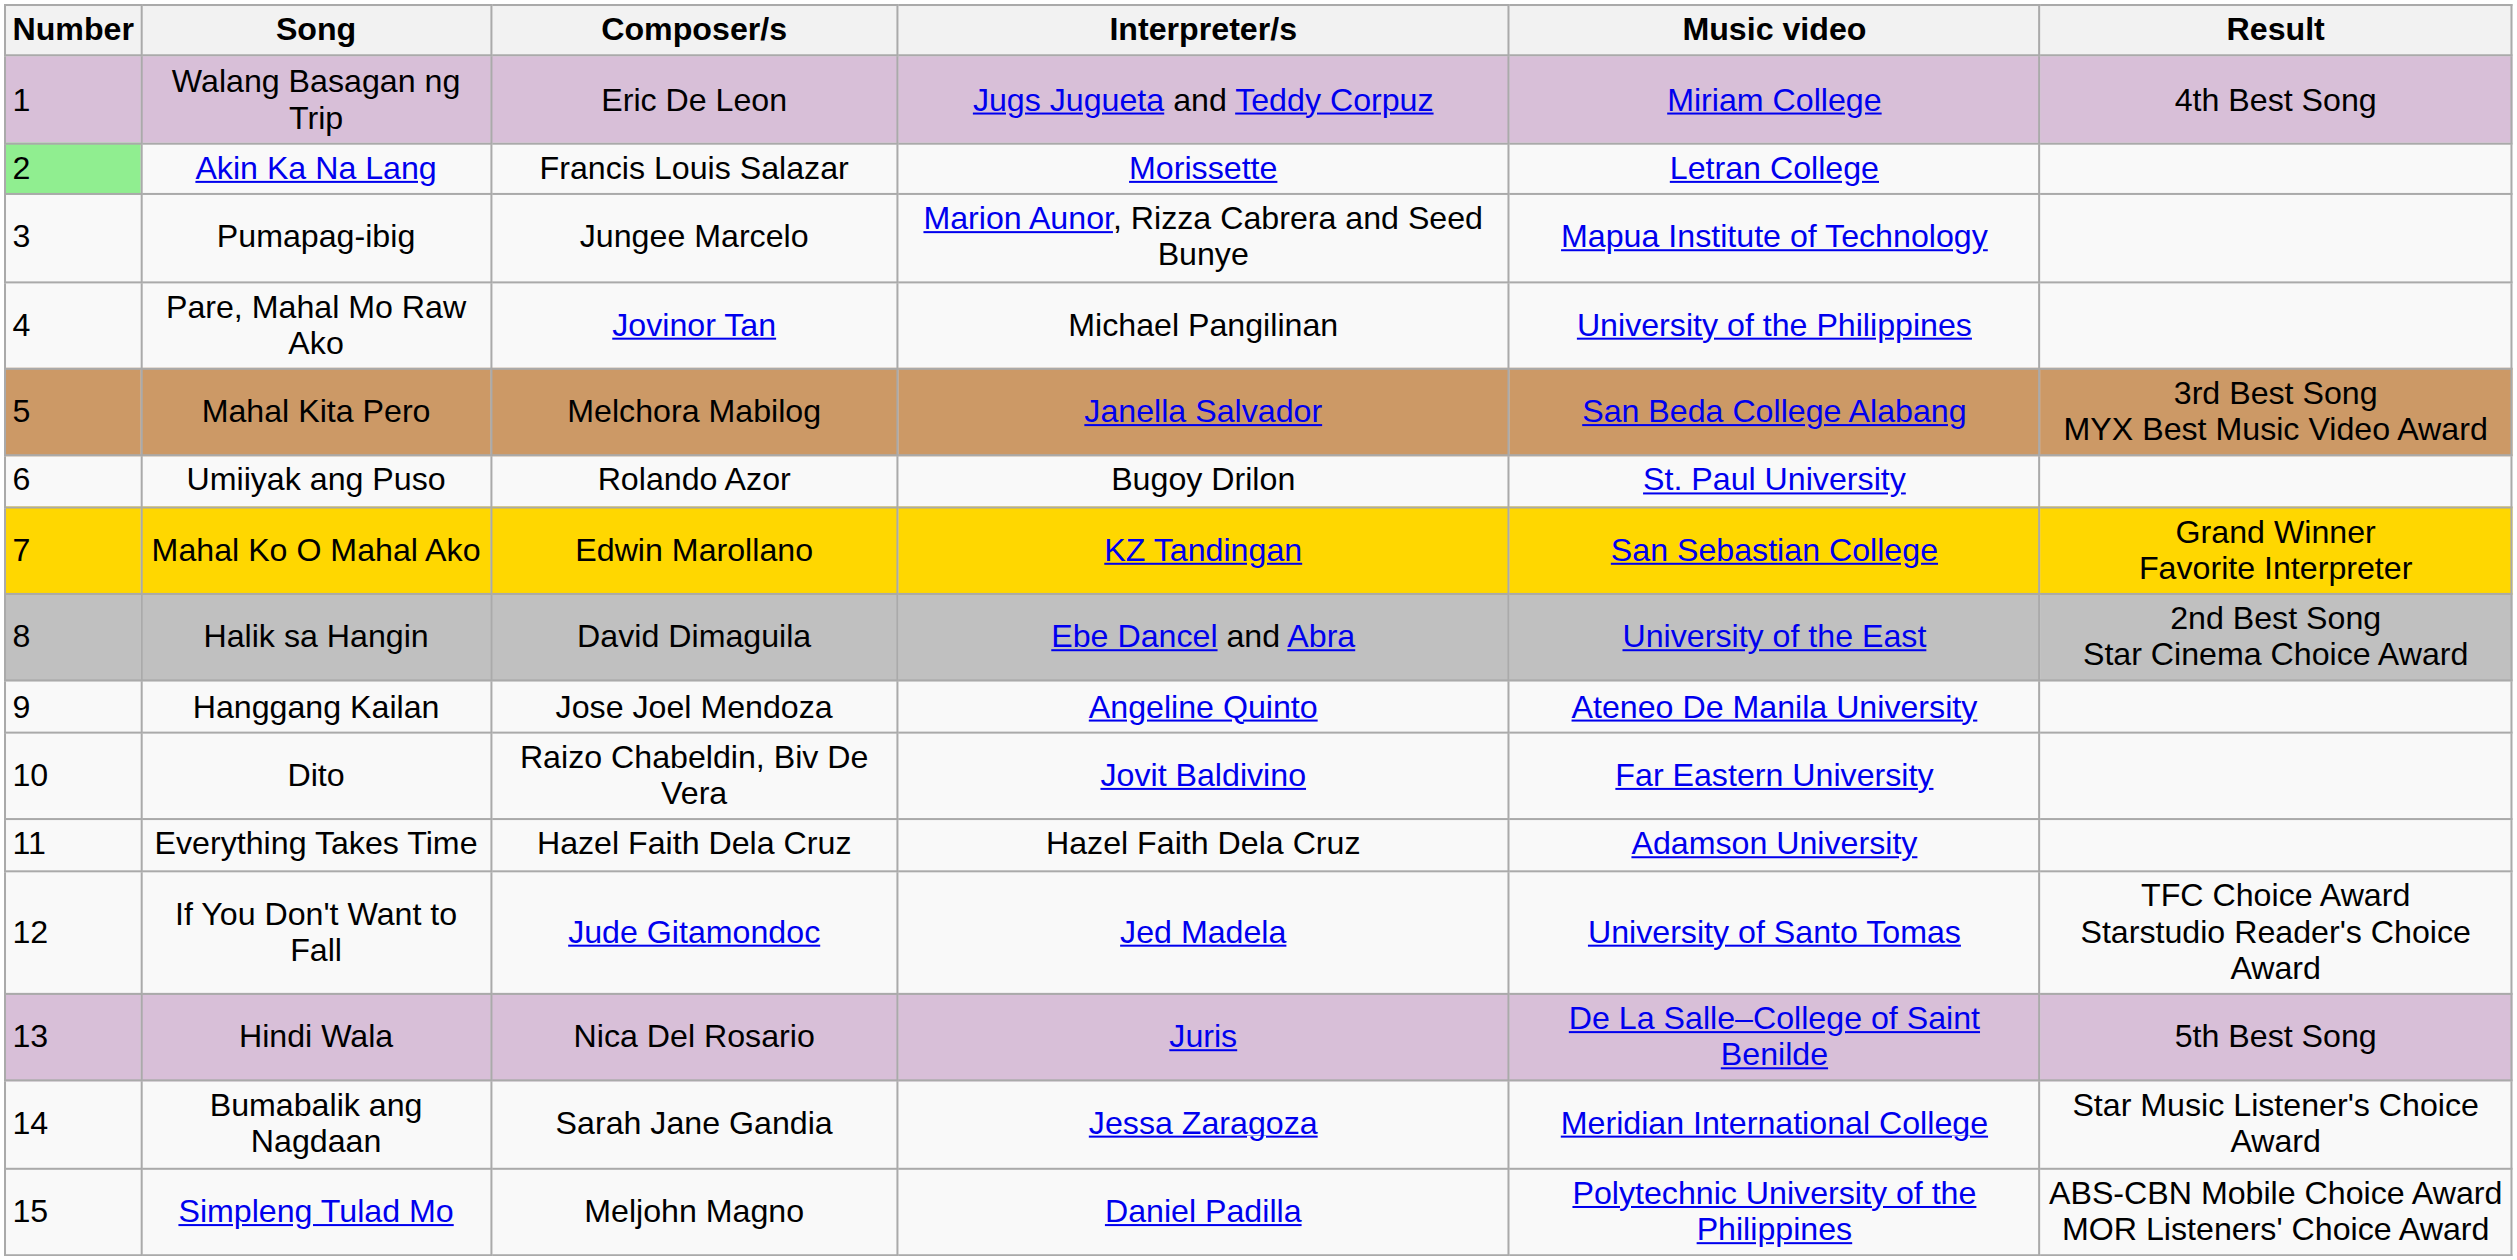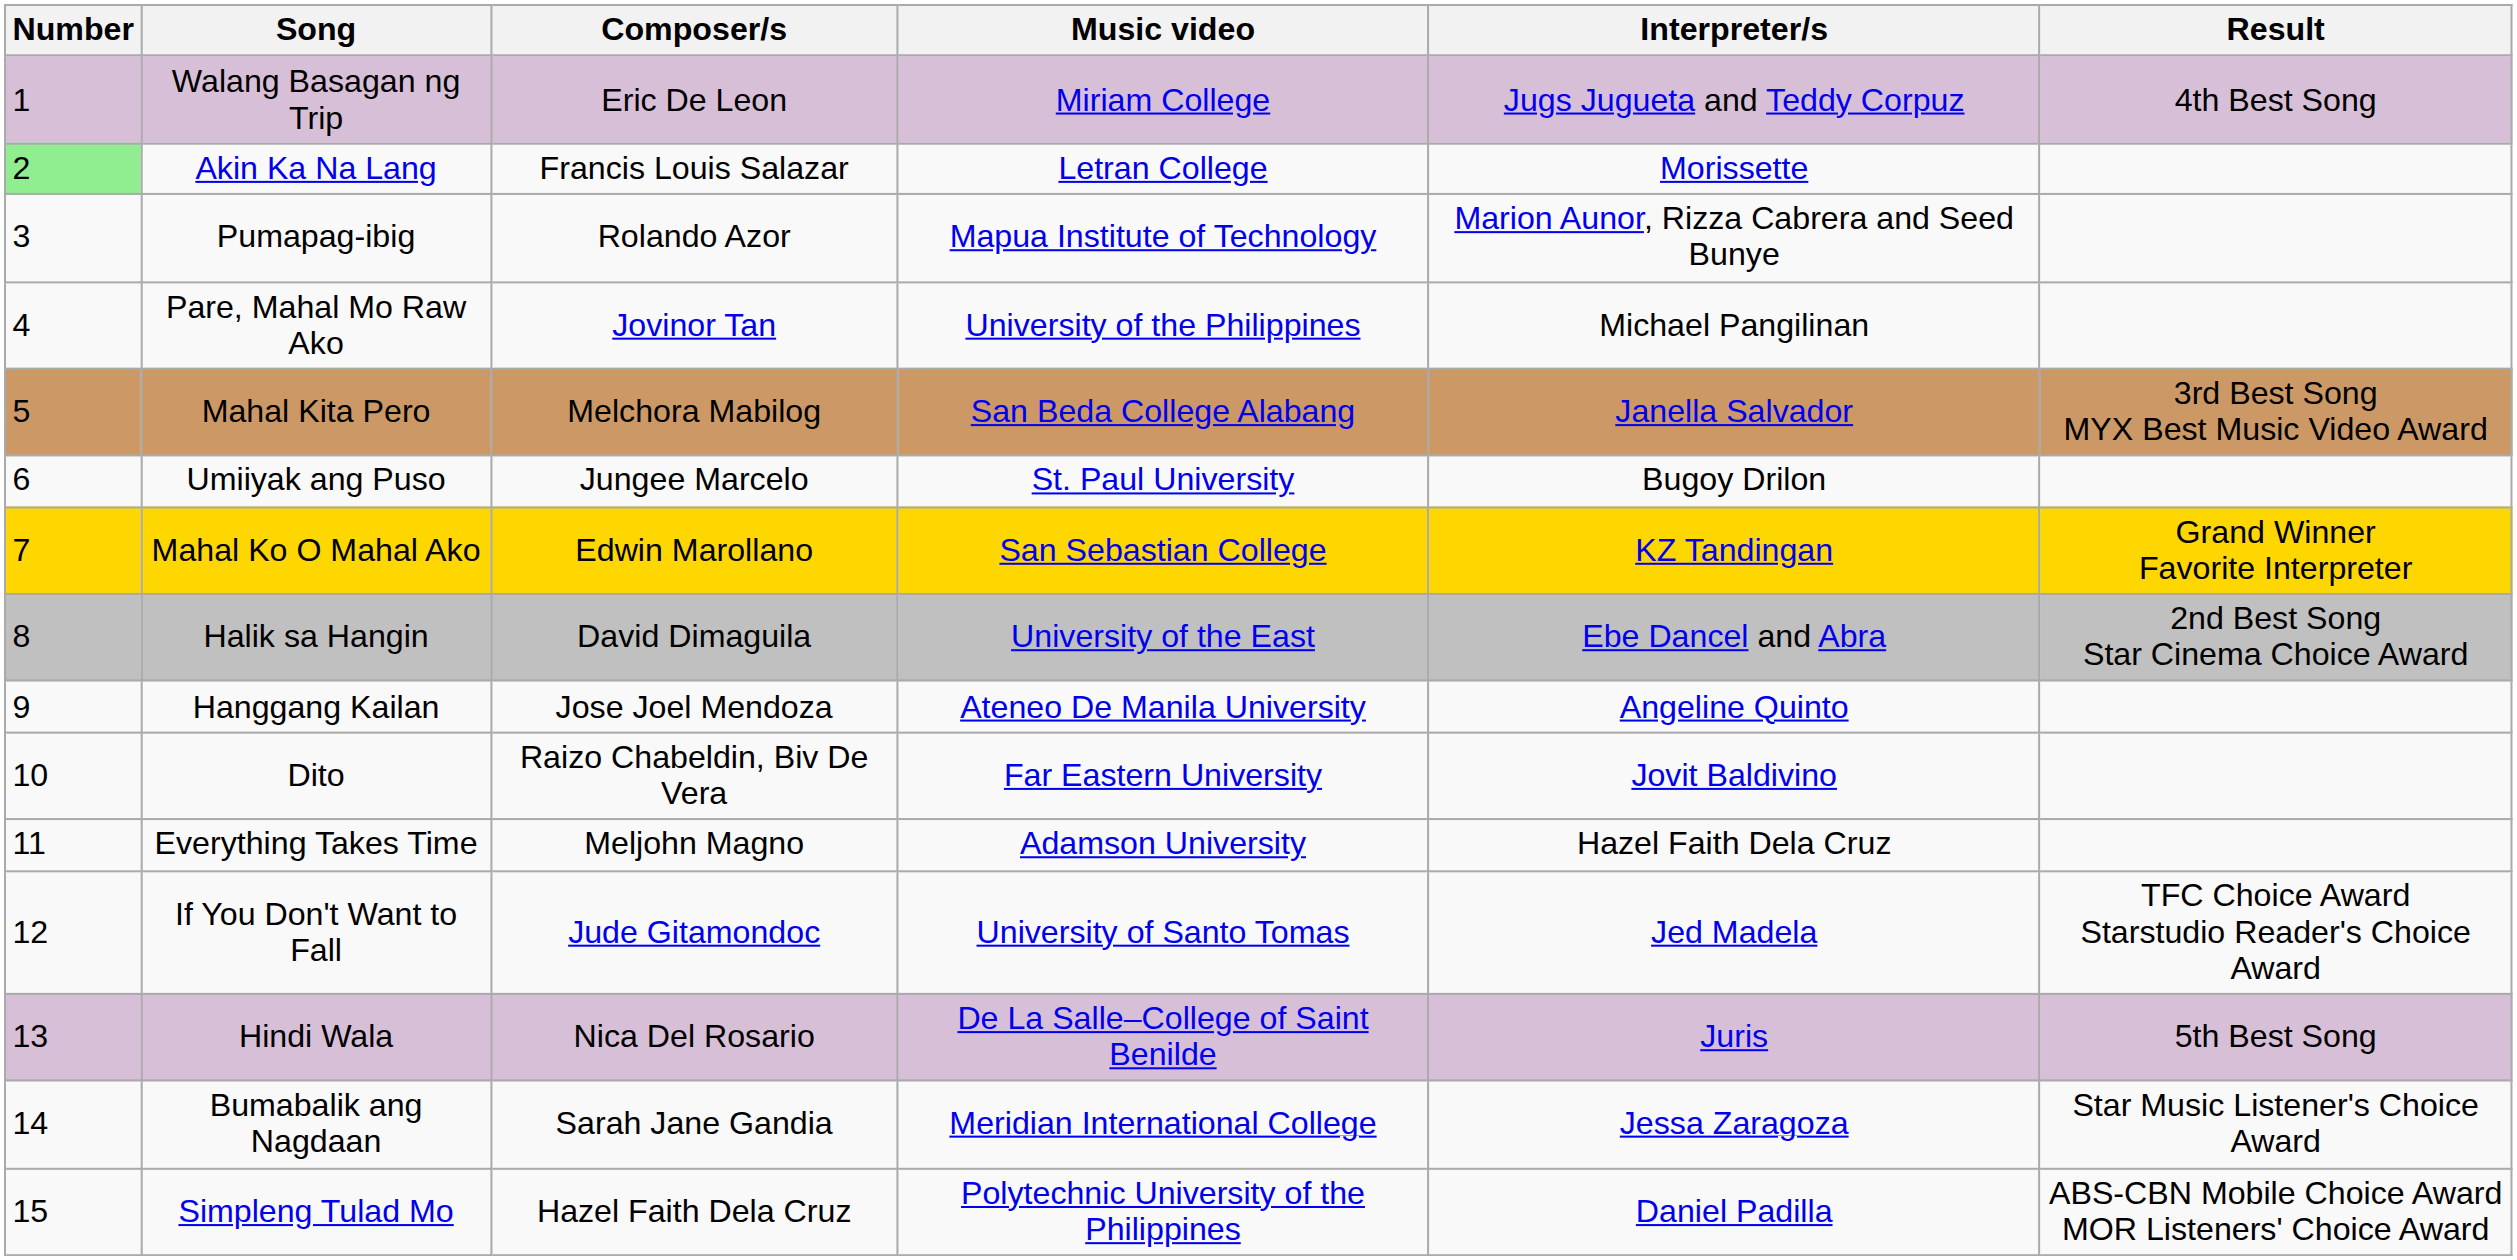 <table class="wikitable">
 <tr>
 <th>Number</th>
 <th>Song</th>
 <th>Composer/s</th>
+<th>Music video</th>
 <th>Interpreter/s</th>
-<th>Music video</th>
 <th>Result</th>
 </tr>
 <tr bgcolor="#d8bfd8">
 <td>1</td>
 <td style="text-align: center;">Walang Basagan ng Trip</td>
 <td style="text-align: center;">Eric De Leon</td>
+<td style="text-align: center;"><a href='#'>Miriam College</a></td>
 <td style="text-align: center;"><a href='#'>Jugs Jugueta</a> and <a href='#'>Teddy Corpuz</a></td>
-<td style="text-align: center;"><a href='#'>Miriam College</a></td>
 <td style="text-align: center;">4th Best Song</td>
 </tr>
 <tr>
 <td style="background: lightgreen;">2</td>
 <td style="text-align: center;"><a href='#'>Akin Ka Na Lang</a><br></td>
 <td style="text-align: center;">Francis Louis Salazar</td>
+<td style="text-align: center;"><a href='#'>Letran College</a></td>
 <td style="text-align: center;"><a href='#'>Morissette</a></td>
-<td style="text-align: center;"><a href='#'>Letran College</a></td>
 <td style="text-align: center;"></td>
 </tr>
 <tr>
 <td>3</td>
 <td style="text-align: center;">Pumapag-ibig<br></td>
-<td style="text-align: center;">Jungee Marcelo</td>
+<td style="text-align: center;">Rolando Azor</td>
+<td style="text-align: center;"><a href='#'>Mapua Institute of Technology</a></td>
 <td style="text-align: center;"><a href='#'>Marion Aunor</a>, Rizza Cabrera and Seed Bunye</td>
-<td style="text-align: center;"><a href='#'>Mapua Institute of Technology</a></td>
 <td style="text-align: center;"></td>
 </tr>
 <tr>
 <td>4</td>
 <td style="text-align: center;">Pare, Mahal Mo Raw Ako<br></td>
 <td style="text-align: center;"><a href='#'>Jovinor Tan</a></td>
+<td style="text-align: center;"><a href='#'>University of the Philippines</a></td>
 <td style="text-align: center;">Michael Pangilinan</td>
-<td style="text-align: center;"><a href='#'>University of the Philippines</a></td>
 <td style="text-align: center;"></td>
 </tr>
 <tr bgcolor="#CC9966">
 <td>5</td>
 <td style="text-align: center;">Mahal Kita Pero<br></td>
 <td style="text-align: center;">Melchora Mabilog</td>
+<td style="text-align: center;"><a href='#'>San Beda College Alabang</a></td>
 <td style="text-align: center;"><a href='#'>Janella Salvador</a></td>
-<td style="text-align: center;"><a href='#'>San Beda College Alabang</a></td>
 <td style="text-align: center;">3rd Best Song<br>MYX Best Music Video Award</td>
 </tr>
 <tr>
 <td>6</td>
 <td style="text-align: center;">Umiiyak ang Puso<br></td>
-<td style="text-align: center;">Rolando Azor</td>
+<td style="text-align: center;">Jungee Marcelo</td>
+<td style="text-align: center;"><a href='#'>St. Paul University</a></td>
 <td style="text-align: center;">Bugoy Drilon</td>
-<td style="text-align: center;"><a href='#'>St. Paul University</a></td>
 <td style="text-align: center;"></td>
 </tr>
 <tr bgcolor="gold">
 <td>7</td>
 <td style="text-align: center;">Mahal Ko O Mahal Ako<br></td>
 <td style="text-align: center;">Edwin Marollano</td>
+<td style="text-align: center;"><a href='#'>San Sebastian College</a></td>
 <td style="text-align: center;"><a href='#'>KZ Tandingan</a></td>
-<td style="text-align: center;"><a href='#'>San Sebastian College</a></td>
 <td style="text-align: center;">Grand Winner<br>Favorite Interpreter</td>
 </tr>
 <tr bgcolor="silver">
 <td>8</td>
 <td style="text-align: center;">Halik sa Hangin<br></td>
 <td style="text-align: center;">David Dimaguila</td>
+<td style="text-align: center;"><a href='#'>University of the East</a></td>
 <td style="text-align: center;"><a href='#'>Ebe Dancel</a> and <a href='#'>Abra</a></td>
-<td style="text-align: center;"><a href='#'>University of the East</a></td>
 <td style="text-align: center;">2nd Best Song<br>Star Cinema Choice Award</td>
 </tr>
 <tr>
 <td>9</td>
 <td style="text-align: center;">Hanggang Kailan<br></td>
 <td style="text-align: center;">Jose Joel Mendoza</td>
+<td style="text-align: center;"><a href='#'>Ateneo De Manila University</a></td>
 <td style="text-align: center;"><a href='#'>Angeline Quinto</a></td>
-<td style="text-align: center;"><a href='#'>Ateneo De Manila University</a></td>
 <td style="text-align: center;"></td>
 </tr>
 <tr>
 <td>10</td>
 <td style="text-align: center;">Dito<br></td>
 <td style="text-align: center;">Raizo Chabeldin, Biv De Vera</td>
+<td style="text-align: center;"><a href='#'>Far Eastern University</a></td>
 <td style="text-align: center;"><a href='#'>Jovit Baldivino</a></td>
-<td style="text-align: center;"><a href='#'>Far Eastern University</a></td>
 <td style="text-align: center;"></td>
 </tr>
 <tr>
 <td>11</td>
 <td style="text-align: center;">Everything Takes Time</td>
+<td style="text-align: center;">Meljohn Magno</td>
+<td style="text-align: center;"><a href='#'>Adamson University</a></td>
 <td style="text-align: center;">Hazel Faith Dela Cruz</td>
-<td style="text-align: center;">Hazel Faith Dela Cruz</td>
-<td style="text-align: center;"><a href='#'>Adamson University</a></td>
 <td style="text-align: center;"></td>
 </tr>
 <tr>
 <td>12</td>
 <td style="text-align: center;">If You Don't Want to Fall</td>
 <td style="text-align: center;"><a href='#'>Jude Gitamondoc</a></td>
+<td style="text-align: center;"><a href='#'>University of Santo Tomas</a></td>
 <td style="text-align: center;"><a href='#'>Jed Madela</a></td>
-<td style="text-align: center;"><a href='#'>University of Santo Tomas</a></td>
 <td style="text-align: center;">TFC Choice Award<br>Starstudio Reader's Choice Award</td>
 </tr>
 <tr bgcolor="#d8bfd8">
 <td>13</td>
 <td style="text-align: center;">Hindi Wala<br></td>
 <td style="text-align: center;">Nica Del Rosario</td>
+<td style="text-align: center;"><a href='#'>De La Salle–College of Saint Benilde</a></td>
 <td style="text-align: center;"><a href='#'>Juris</a></td>
-<td style="text-align: center;"><a href='#'>De La Salle–College of Saint Benilde</a></td>
 <td style="text-align: center;">5th Best Song</td>
 </tr>
 <tr>
 <td>14</td>
 <td style="text-align: center;">Bumabalik ang Nagdaan<br></td>
 <td style="text-align: center;">Sarah Jane Gandia</td>
+<td style="text-align: center;"><a href='#'>Meridian International College</a></td>
 <td style="text-align: center;"><a href='#'>Jessa Zaragoza</a></td>
-<td style="text-align: center;"><a href='#'>Meridian International College</a></td>
 <td style="text-align: center;">Star Music Listener's Choice Award</td>
 </tr>
 <tr>
 <td>15</td>
 <td style="text-align: center;"><a href='#'>Simpleng Tulad Mo</a><br></td>
-<td style="text-align: center;">Meljohn Magno</td>
+<td style="text-align: center;">Hazel Faith Dela Cruz</td>
+<td style="text-align: center;"><a href='#'>Polytechnic University of the Philippines</a></td>
 <td style="text-align: center;"><a href='#'>Daniel Padilla</a></td>
-<td style="text-align: center;"><a href='#'>Polytechnic University of the Philippines</a></td>
 <td style="text-align: center;">ABS-CBN Mobile Choice Award<br>MOR Listeners' Choice Award</td>
 </tr>
 </table>
